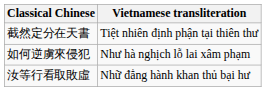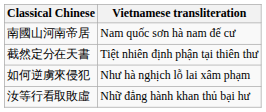 <table class="wikitable">
 <tr>
 <th>Classical Chinese</th>
 <th>Vietnamese transliteration</th>
+</tr>
+<tr>
+<td>南國山河南帝居</td>
+<td>Nam quốc sơn hà nam đế cư</td>
 </tr>
 <tr>
 <td>截然定分在天書</td>
 <td>Tiệt nhiên định phận tại thiên thư</td>
 </tr>
 <tr>
 <td>如何逆虜來侵犯</td>
 <td>Như hà nghịch lỗ lai xâm phạm</td>
 </tr>
 <tr>
 <td>汝等行看取敗虛</td>
 <td>Nhữ đẳng hành khan thủ bại hư</td>
 </tr>
 </table>
